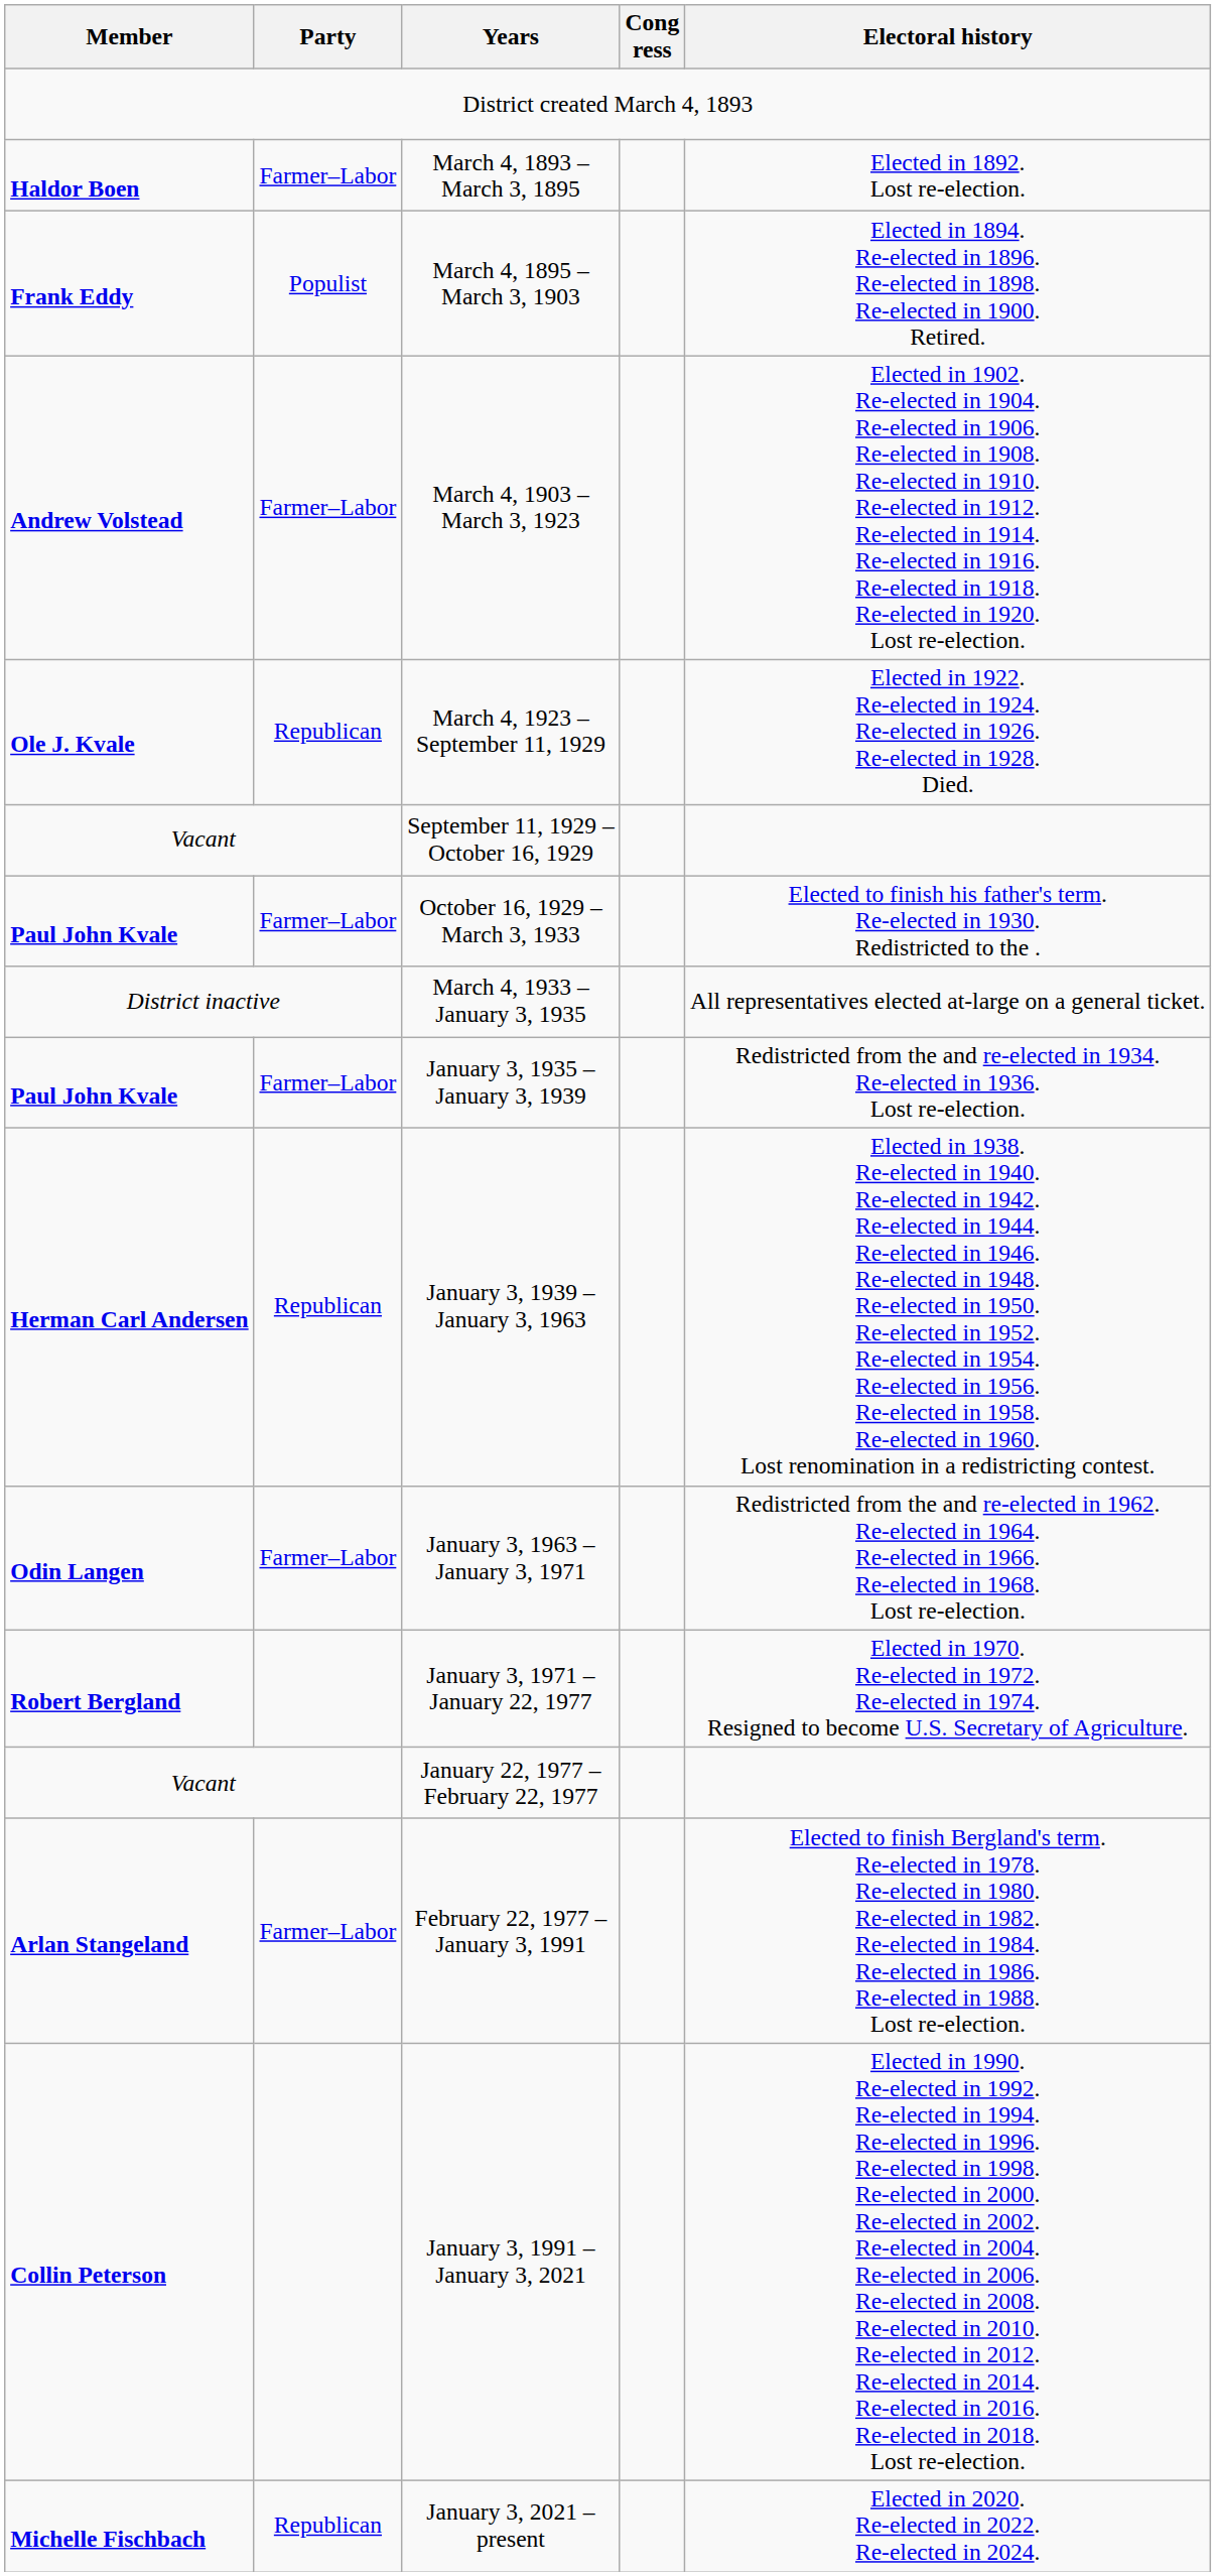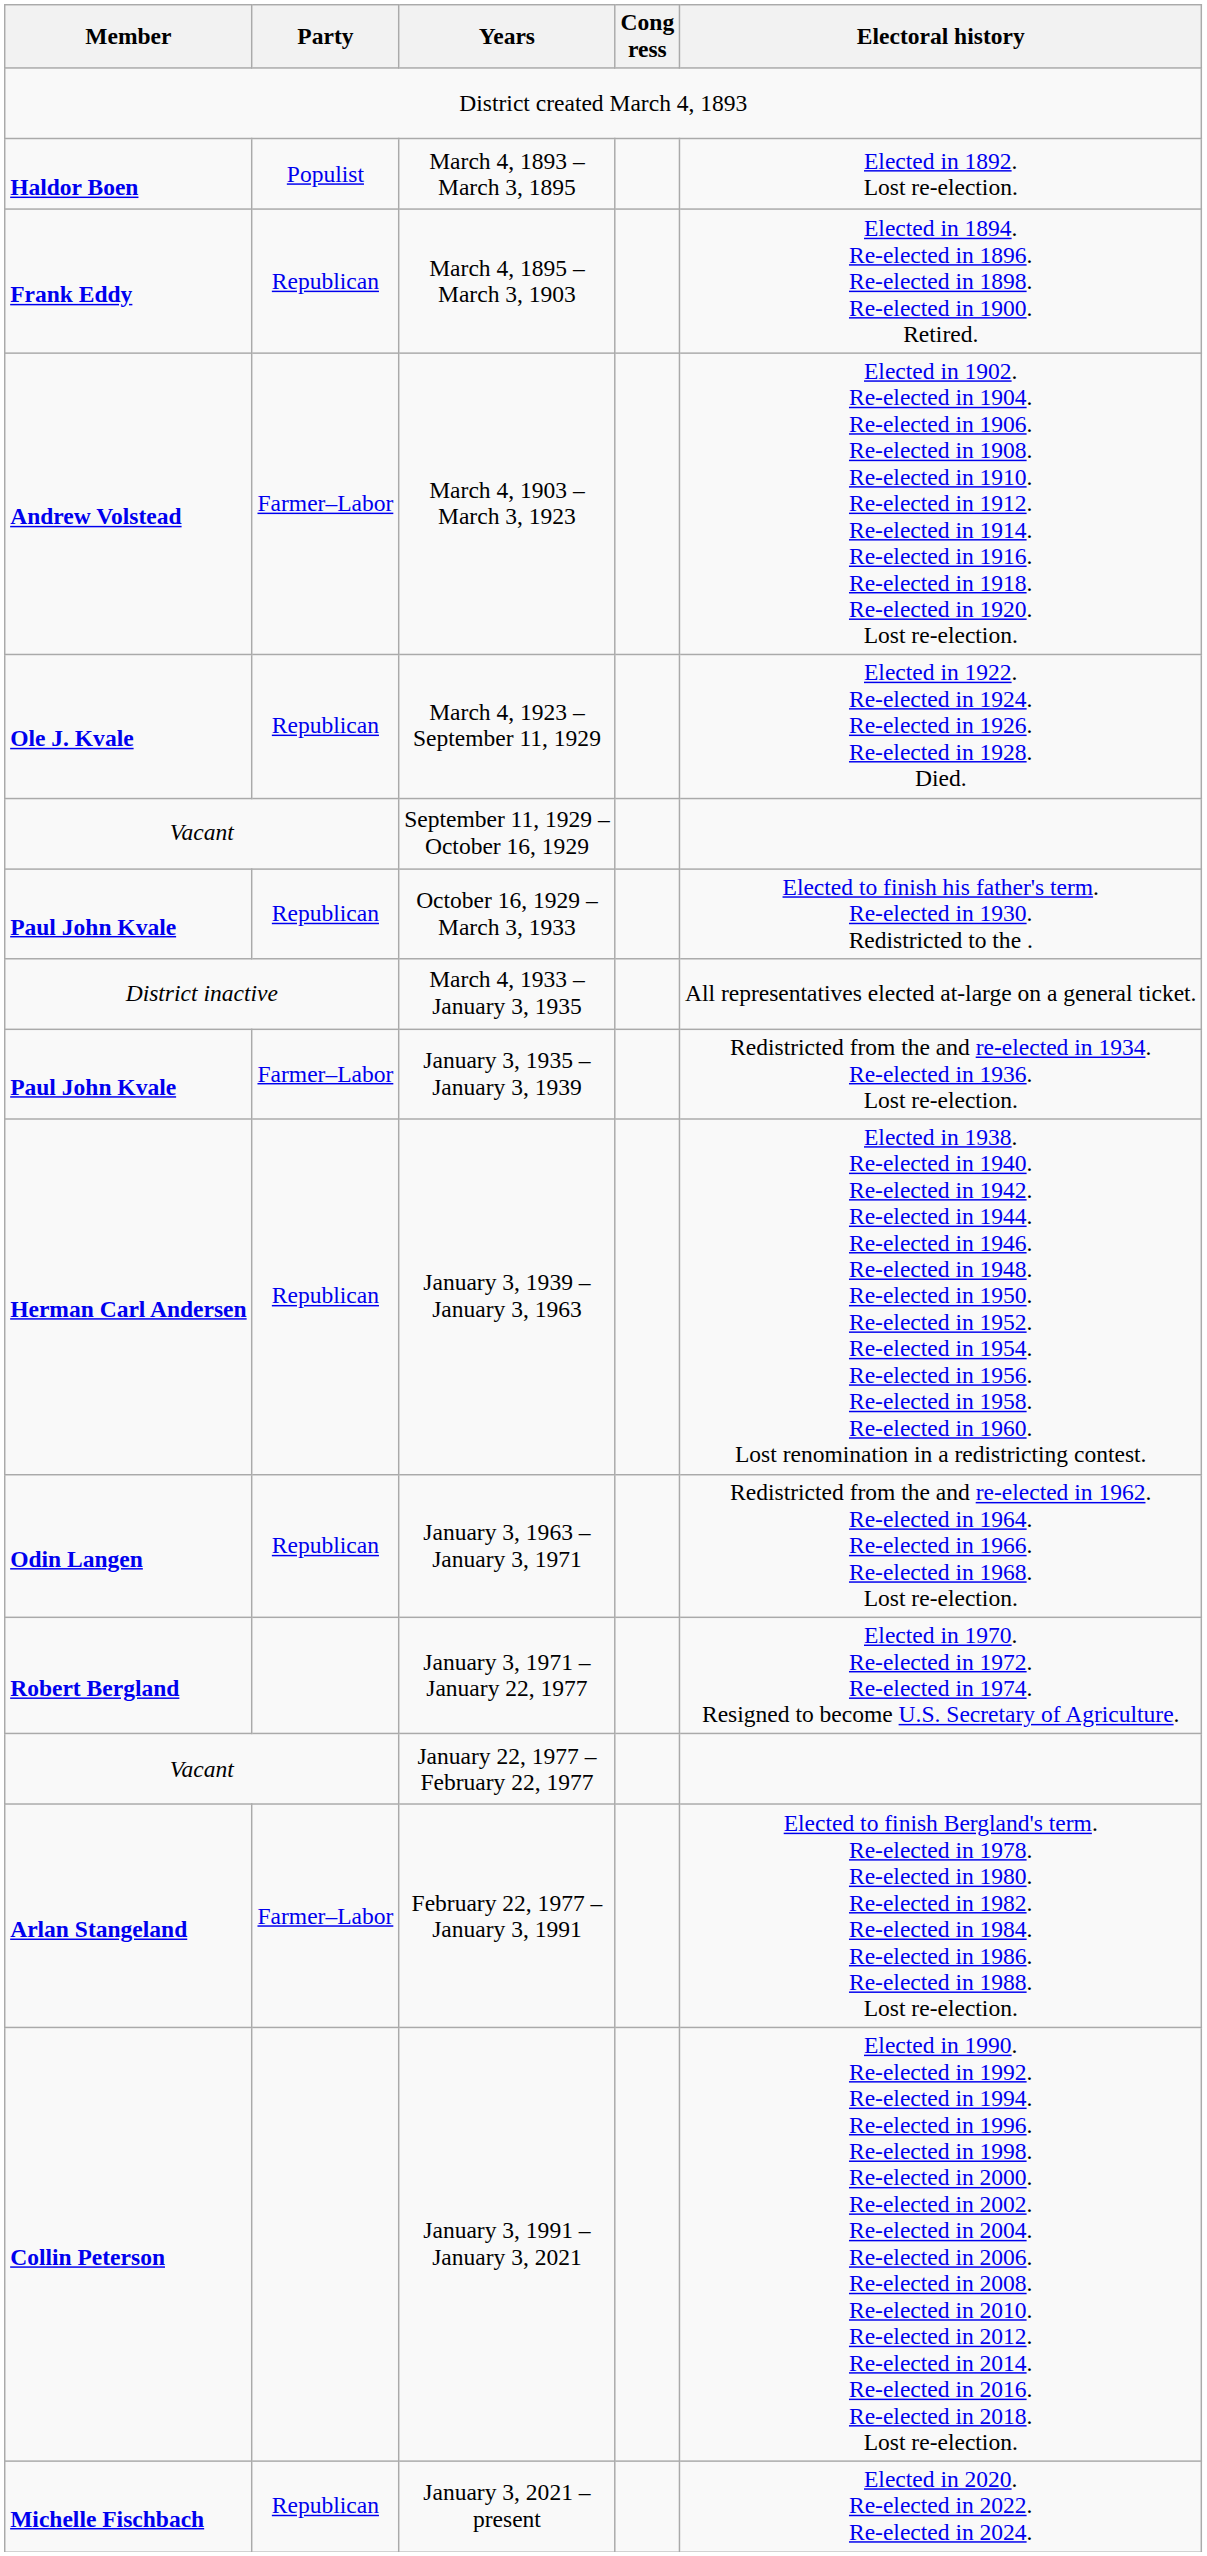 <table class=wikitable style="text-align:center">
 <tr>
 <th>Member</th>
 <th>Party</th>
 <th>Years</th>
 <th>Cong<br>ress</th>
 <th>Electoral history</th>
 </tr>
 <tr style="height:3em">
 <td colspan=5>District created March 4, 1893</td>
 </tr>
 <tr style="height:3em">
 <td align=left><br><strong><a href='#'>Haldor Boen</a></strong><br></td>
-<td><a href='#'>Farmer–Labor</a></td>
+<td><a href='#'>Populist</a></td>
 <td nowrap>March 4, 1893 –<br>March 3, 1895</td>
 <td></td>
 <td><a href='#'>Elected in 1892</a>.<br>Lost re-election.</td>
 </tr>
 <tr style="height:3em">
 <td align=left><br><strong><a href='#'>Frank Eddy</a></strong><br></td>
-<td><a href='#'>Populist</a></td>
+<td><a href='#'>Republican</a></td>
 <td nowrap>March 4, 1895 –<br>March 3, 1903</td>
 <td></td>
 <td><a href='#'>Elected in 1894</a>.<br><a href='#'>Re-elected in 1896</a>.<br><a href='#'>Re-elected in 1898</a>.<br><a href='#'>Re-elected in 1900</a>.<br>Retired.</td>
 </tr>
 <tr style="height:3em">
 <td align=left><br><strong><a href='#'>Andrew Volstead</a></strong><br></td>
 <td><a href='#'>Farmer–Labor</a></td>
 <td nowrap>March 4, 1903 –<br>March 3, 1923</td>
 <td></td>
 <td><a href='#'>Elected in 1902</a>.<br><a href='#'>Re-elected in 1904</a>.<br><a href='#'>Re-elected in 1906</a>.<br><a href='#'>Re-elected in 1908</a>.<br><a href='#'>Re-elected in 1910</a>.<br><a href='#'>Re-elected in 1912</a>.<br><a href='#'>Re-elected in 1914</a>.<br><a href='#'>Re-elected in 1916</a>.<br><a href='#'>Re-elected in 1918</a>.<br><a href='#'>Re-elected in 1920</a>.<br>Lost re-election.</td>
 </tr>
 <tr style="height:3em">
 <td align=left><br><strong><a href='#'>Ole J. Kvale</a></strong><br></td>
 <td><a href='#'>Republican</a></td>
 <td nowrap>March 4, 1923 –<br>September 11, 1929</td>
 <td></td>
 <td><a href='#'>Elected in 1922</a>.<br><a href='#'>Re-elected in 1924</a>.<br><a href='#'>Re-elected in 1926</a>.<br><a href='#'>Re-elected in 1928</a>.<br>Died.</td>
 </tr>
 <tr style="height:3em">
 <td colspan=2><em>Vacant</em></td>
 <td nowrap>September 11, 1929 –<br>October 16, 1929</td>
 <td></td>
 <td></td>
 </tr>
 <tr style="height:3em">
 <td align=left><br><strong><a href='#'>Paul John Kvale</a></strong><br></td>
-<td><a href='#'>Farmer–Labor</a></td>
+<td><a href='#'>Republican</a></td>
 <td nowrap>October 16, 1929 –<br>March 3, 1933</td>
 <td></td>
 <td><a href='#'>Elected to finish his father's term</a>.<br><a href='#'>Re-elected in 1930</a>.<br>Redistricted to the .</td>
 </tr>
 <tr style="height:3em">
 <td colspan=2><em>District inactive</em></td>
 <td nowrap>March 4, 1933 –<br>January 3, 1935</td>
 <td></td>
 <td>All representatives elected at-large on a general ticket.</td>
 </tr>
 <tr style="height:3em">
 <td align=left><br><strong><a href='#'>Paul John Kvale</a></strong><br></td>
 <td><a href='#'>Farmer–Labor</a></td>
 <td nowrap>January 3, 1935 –<br>January 3, 1939</td>
 <td></td>
 <td>Redistricted from the  and <a href='#'>re-elected in 1934</a>.<br><a href='#'>Re-elected in 1936</a>.<br>Lost re-election.</td>
 </tr>
 <tr style="height:3em">
 <td align=left><br><strong><a href='#'>Herman Carl Andersen</a></strong><br></td>
 <td><a href='#'>Republican</a></td>
 <td nowrap>January 3, 1939 –<br>January 3, 1963</td>
 <td></td>
 <td><a href='#'>Elected in 1938</a>.<br><a href='#'>Re-elected in 1940</a>.<br><a href='#'>Re-elected in 1942</a>.<br><a href='#'>Re-elected in 1944</a>.<br><a href='#'>Re-elected in 1946</a>.<br><a href='#'>Re-elected in 1948</a>.<br><a href='#'>Re-elected in 1950</a>.<br><a href='#'>Re-elected in 1952</a>.<br><a href='#'>Re-elected in 1954</a>.<br><a href='#'>Re-elected in 1956</a>.<br><a href='#'>Re-elected in 1958</a>.<br><a href='#'>Re-elected in 1960</a>.<br>Lost renomination in a redistricting contest.</td>
 </tr>
 <tr style="height:3em">
 <td align=left><br><strong><a href='#'>Odin Langen</a></strong><br></td>
-<td><a href='#'>Farmer–Labor</a></td>
+<td><a href='#'>Republican</a></td>
 <td nowrap>January 3, 1963 –<br>January 3, 1971</td>
 <td></td>
 <td>Redistricted from the  and <a href='#'>re-elected in 1962</a>.<br><a href='#'>Re-elected in 1964</a>.<br><a href='#'>Re-elected in 1966</a>.<br><a href='#'>Re-elected in 1968</a>.<br>Lost re-election.</td>
 </tr>
 <tr style="height:3em">
 <td align=left><br><strong><a href='#'>Robert Bergland</a></strong><br></td>
 <td><a href='#'></a></td>
 <td nowrap>January 3, 1971 –<br>January 22, 1977</td>
 <td></td>
 <td><a href='#'>Elected in 1970</a>.<br><a href='#'>Re-elected in 1972</a>.<br><a href='#'>Re-elected in 1974</a>.<br>Resigned to become <a href='#'>U.S. Secretary of Agriculture</a>.</td>
 </tr>
 <tr style="height:3em">
 <td colspan=2><em>Vacant</em></td>
 <td nowrap>January 22, 1977 –<br>February 22, 1977</td>
 <td></td>
 <td></td>
 </tr>
 <tr style="height:3em">
 <td align=left><br><strong><a href='#'>Arlan Stangeland</a></strong><br></td>
 <td><a href='#'>Farmer–Labor</a></td>
 <td nowrap>February 22, 1977 –<br>January 3, 1991</td>
 <td></td>
 <td><a href='#'>Elected to finish Bergland's term</a>.<br><a href='#'>Re-elected in 1978</a>.<br><a href='#'>Re-elected in 1980</a>.<br><a href='#'>Re-elected in 1982</a>.<br><a href='#'>Re-elected in 1984</a>.<br><a href='#'>Re-elected in 1986</a>.<br><a href='#'>Re-elected in 1988</a>.<br>Lost re-election.</td>
 </tr>
 <tr style="height:3em">
 <td align=left><br><strong><a href='#'>Collin Peterson</a></strong><br></td>
 <td><a href='#'></a></td>
 <td nowrap>January 3, 1991 –<br>January 3, 2021</td>
 <td></td>
 <td><a href='#'>Elected in 1990</a>.<br><a href='#'>Re-elected in 1992</a>.<br><a href='#'>Re-elected in 1994</a>.<br><a href='#'>Re-elected in 1996</a>.<br><a href='#'>Re-elected in 1998</a>.<br><a href='#'>Re-elected in 2000</a>.<br><a href='#'>Re-elected in 2002</a>.<br><a href='#'>Re-elected in 2004</a>.<br><a href='#'>Re-elected in 2006</a>.<br><a href='#'>Re-elected in 2008</a>.<br><a href='#'>Re-elected in 2010</a>.<br><a href='#'>Re-elected in 2012</a>.<br><a href='#'>Re-elected in 2014</a>.<br><a href='#'>Re-elected in 2016</a>.<br><a href='#'>Re-elected in 2018</a>.<br>Lost re-election.</td>
 </tr>
 <tr style="height:3em">
 <td align=left><br><strong><a href='#'>Michelle Fischbach</a></strong><br></td>
 <td><a href='#'>Republican</a></td>
 <td nowrap>January 3, 2021 –<br>present</td>
 <td></td>
 <td><a href='#'>Elected in 2020</a>.<br><a href='#'>Re-elected in 2022</a>.<br><a href='#'>Re-elected in 2024</a>.</td>
 </tr>
 </table>
